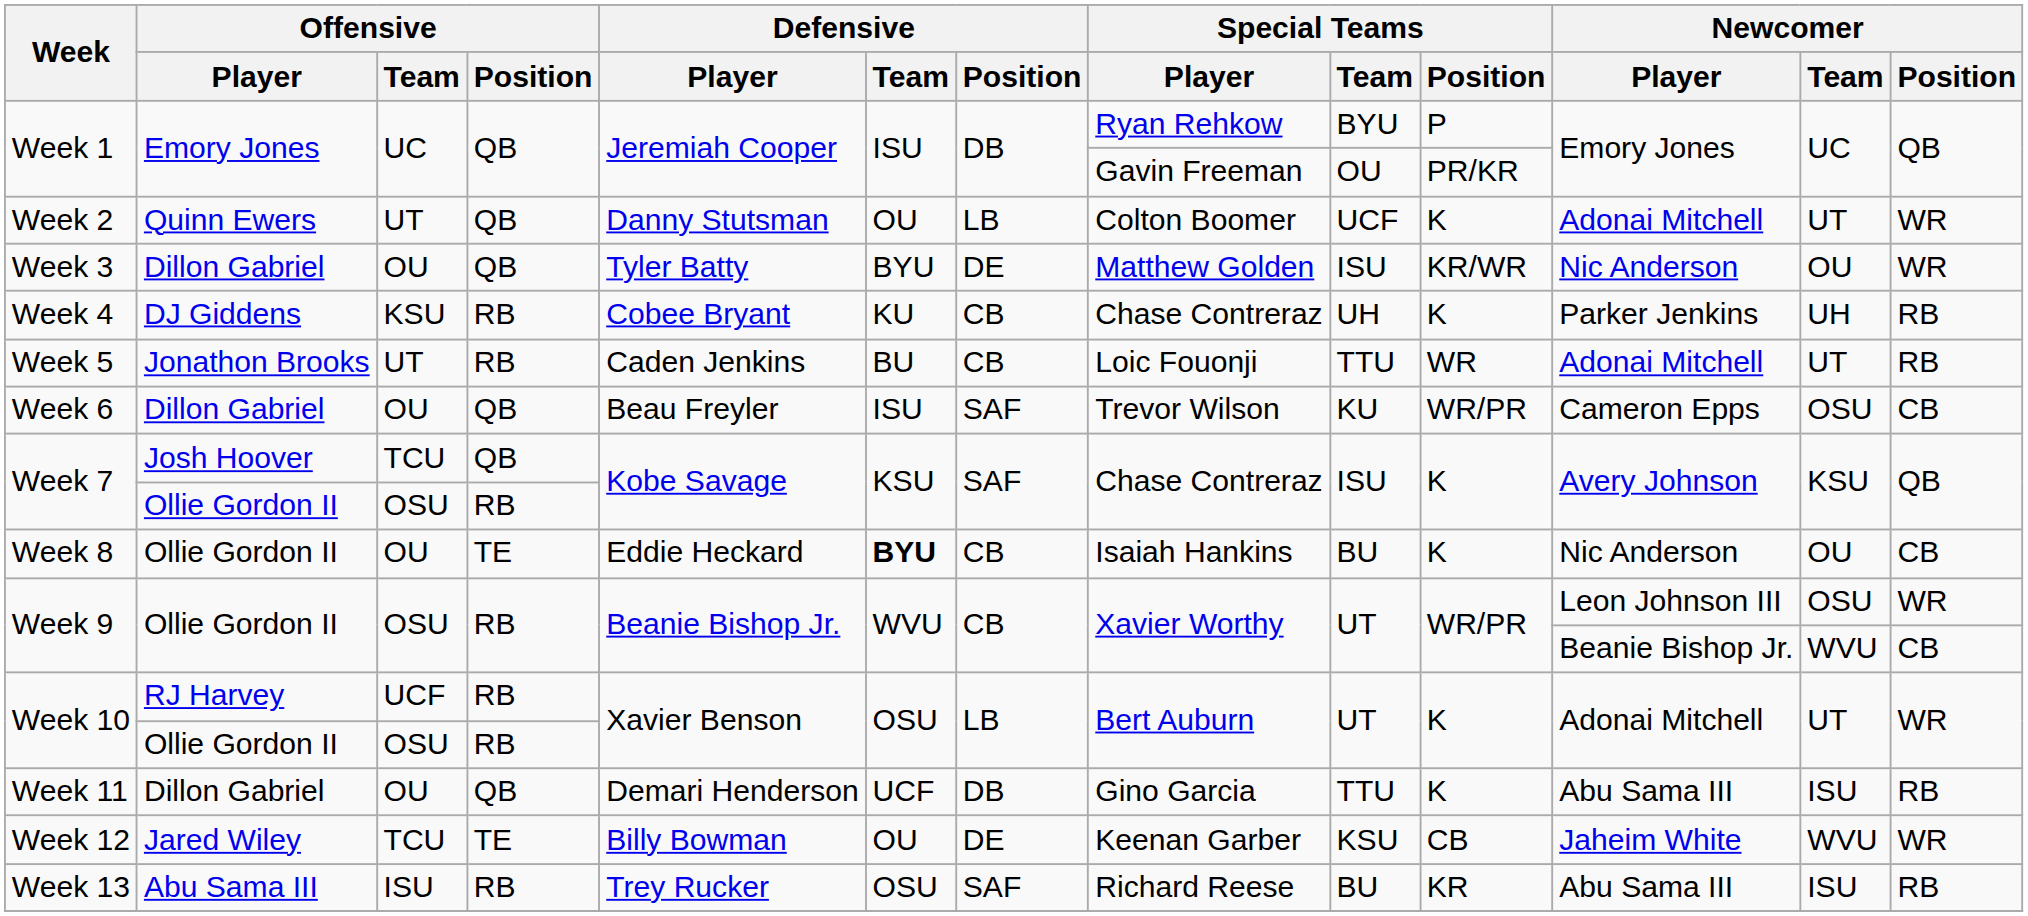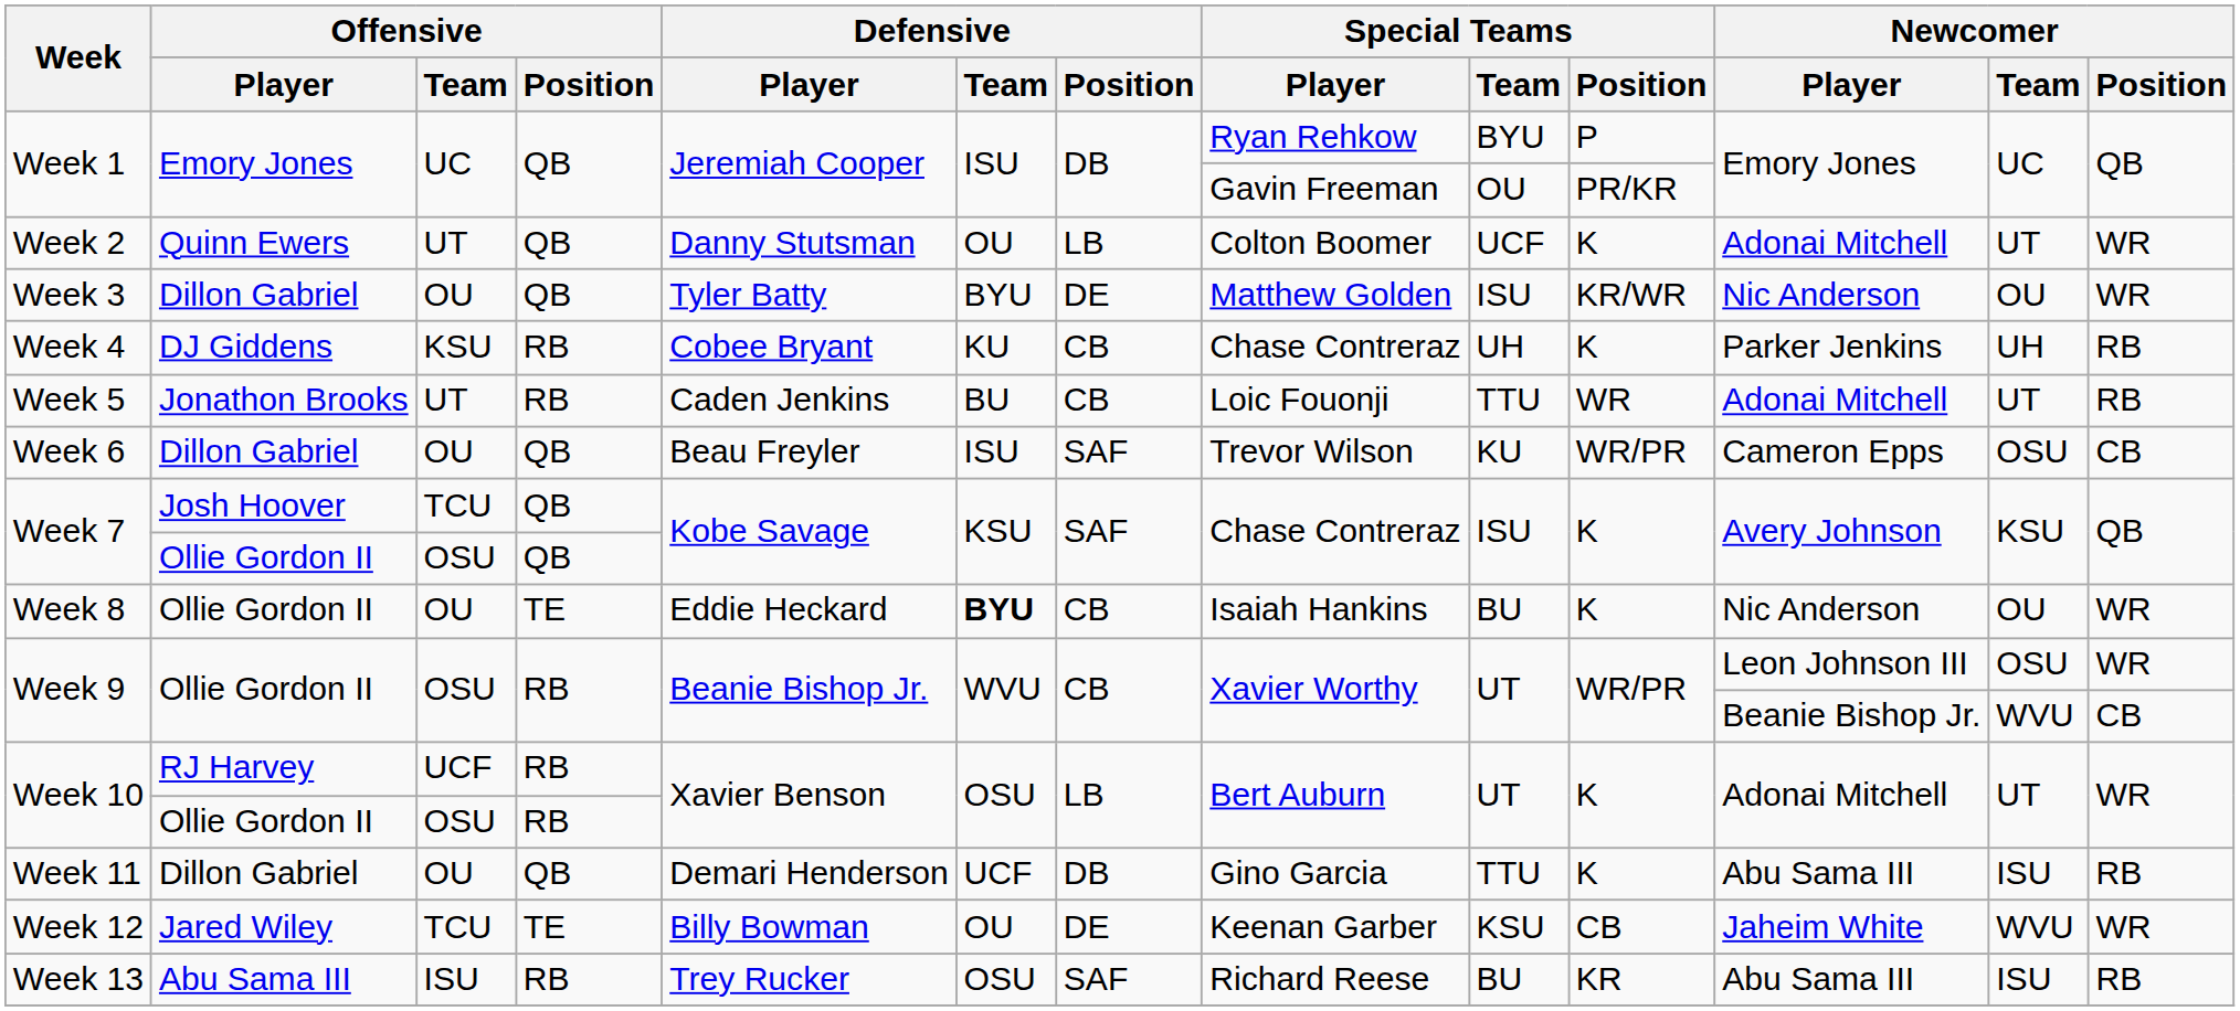 <table class="wikitable">
 <tr>
 <th rowspan="2">Week</th>
 <th colspan="3">Offensive</th>
 <th colspan="3">Defensive</th>
 <th colspan="3">Special Teams</th>
 <th colspan="3">Newcomer</th>
 </tr>
 <tr>
 <th>Player</th>
 <th>Team</th>
 <th>Position</th>
 <th>Player</th>
 <th>Team</th>
 <th>Position</th>
 <th>Player</th>
 <th>Team</th>
 <th>Position</th>
 <th>Player</th>
 <th>Team</th>
 <th>Position</th>
 </tr>
 <tr>
 <td rowspan="2">Week 1</td>
 <td rowspan="2"><a href='#'>Emory Jones</a></td>
 <td rowspan="2">UC</td>
 <td rowspan="2">QB</td>
 <td rowspan="2"><a href='#'>Jeremiah Cooper</a></td>
 <td rowspan="2">ISU</td>
 <td rowspan="2">DB</td>
 <td><a href='#'>Ryan Rehkow</a></td>
 <td>BYU</td>
 <td>P</td>
 <td rowspan="2">Emory Jones</td>
 <td rowspan="2">UC</td>
 <td rowspan="2">QB</td>
 </tr>
 <tr>
 <td>Gavin Freeman</td>
 <td>OU</td>
 <td>PR/KR</td>
 </tr>
 <tr>
 <td>Week 2</td>
 <td><a href='#'>Quinn Ewers</a></td>
 <td>UT</td>
 <td>QB</td>
 <td><a href='#'>Danny Stutsman</a></td>
 <td>OU</td>
 <td>LB</td>
 <td>Colton Boomer</td>
 <td>UCF</td>
 <td>K</td>
 <td><a href='#'>Adonai Mitchell</a></td>
 <td>UT</td>
 <td>WR</td>
 </tr>
 <tr>
 <td>Week 3</td>
 <td><a href='#'>Dillon Gabriel</a></td>
 <td>OU</td>
 <td>QB</td>
 <td><a href='#'>Tyler Batty</a></td>
 <td>BYU</td>
 <td>DE</td>
 <td><a href='#'>Matthew Golden</a></td>
 <td>ISU</td>
 <td>KR/WR</td>
 <td><a href='#'>Nic Anderson</a></td>
 <td>OU</td>
 <td>WR</td>
 </tr>
 <tr>
 <td>Week 4</td>
 <td><a href='#'>DJ Giddens</a></td>
 <td>KSU</td>
 <td>RB</td>
 <td><a href='#'>Cobee Bryant</a></td>
 <td>KU</td>
 <td>CB</td>
 <td>Chase Contreraz</td>
 <td>UH</td>
 <td>K</td>
 <td>Parker Jenkins</td>
 <td>UH</td>
 <td>RB</td>
 </tr>
 <tr>
 <td>Week 5</td>
 <td><a href='#'>Jonathon Brooks</a></td>
 <td>UT</td>
 <td>RB</td>
 <td>Caden Jenkins</td>
 <td>BU</td>
 <td>CB</td>
 <td>Loic Fouonji</td>
 <td>TTU</td>
 <td>WR</td>
 <td><a href='#'>Adonai Mitchell</a></td>
 <td>UT</td>
 <td>RB</td>
 </tr>
 <tr>
 <td>Week 6</td>
 <td><a href='#'>Dillon Gabriel</a></td>
 <td>OU</td>
 <td>QB</td>
 <td>Beau Freyler</td>
 <td>ISU</td>
 <td>SAF</td>
 <td>Trevor Wilson</td>
 <td>KU</td>
 <td>WR/PR</td>
 <td>Cameron Epps</td>
 <td>OSU</td>
 <td>CB</td>
 </tr>
 <tr>
 <td rowspan="2">Week 7</td>
 <td><a href='#'>Josh Hoover</a></td>
 <td>TCU</td>
 <td>QB</td>
 <td rowspan="2"><a href='#'>Kobe Savage</a></td>
 <td rowspan="2">KSU</td>
 <td rowspan="2">SAF</td>
 <td rowspan="2">Chase Contreraz</td>
 <td rowspan="2">ISU</td>
 <td rowspan="2">K</td>
 <td rowspan="2"><a href='#'>Avery Johnson</a></td>
 <td rowspan="2">KSU</td>
 <td rowspan="2">QB</td>
 </tr>
 <tr>
 <td><a href='#'>Ollie Gordon II</a></td>
 <td>OSU</td>
-<td>RB</td>
+<td>QB</td>
 </tr>
 <tr>
 <td>Week 8</td>
 <td>Ollie Gordon II</td>
 <td>OU</td>
 <td>TE</td>
 <td>Eddie Heckard</td>
 <td><strong>BYU</strong></td>
 <td>CB</td>
 <td>Isaiah Hankins</td>
 <td>BU</td>
 <td>K</td>
 <td>Nic Anderson</td>
 <td>OU</td>
-<td>CB</td>
+<td>WR</td>
 </tr>
 <tr>
 <td rowspan="2">Week 9</td>
 <td rowspan="2">Ollie Gordon II</td>
 <td rowspan="2">OSU</td>
 <td rowspan="2">RB</td>
 <td rowspan="2"><a href='#'>Beanie Bishop Jr.</a></td>
 <td rowspan="2">WVU</td>
 <td rowspan="2">CB</td>
 <td rowspan="2"><a href='#'>Xavier Worthy</a></td>
 <td rowspan="2">UT</td>
 <td rowspan="2">WR/PR</td>
 <td>Leon Johnson III</td>
 <td>OSU</td>
 <td>WR</td>
 </tr>
 <tr>
 <td>Beanie Bishop Jr.</td>
 <td>WVU</td>
 <td>CB</td>
 </tr>
 <tr>
 <td rowspan="2">Week 10</td>
 <td><a href='#'>RJ Harvey</a></td>
 <td>UCF</td>
 <td>RB</td>
 <td rowspan="2">Xavier Benson</td>
 <td rowspan="2">OSU</td>
 <td rowspan="2">LB</td>
 <td rowspan="2"><a href='#'>Bert Auburn</a></td>
 <td rowspan="2">UT</td>
 <td rowspan="2">K</td>
 <td rowspan="2">Adonai Mitchell</td>
 <td rowspan="2">UT</td>
 <td rowspan="2">WR</td>
 </tr>
 <tr>
 <td>Ollie Gordon II</td>
 <td>OSU</td>
 <td>RB</td>
 </tr>
 <tr>
 <td>Week 11</td>
 <td>Dillon Gabriel</td>
 <td>OU</td>
 <td>QB</td>
 <td>Demari Henderson</td>
 <td>UCF</td>
 <td>DB</td>
 <td>Gino Garcia</td>
 <td>TTU</td>
 <td>K</td>
 <td>Abu Sama III</td>
 <td>ISU</td>
 <td>RB</td>
 </tr>
 <tr>
 <td>Week 12</td>
 <td><a href='#'>Jared Wiley</a></td>
 <td>TCU</td>
 <td>TE</td>
 <td><a href='#'>Billy Bowman</a></td>
 <td>OU</td>
 <td>DE</td>
 <td>Keenan Garber</td>
 <td>KSU</td>
 <td>CB</td>
 <td><a href='#'>Jaheim White</a></td>
 <td>WVU</td>
 <td>WR</td>
 </tr>
 <tr>
 <td>Week 13</td>
 <td><a href='#'>Abu Sama III</a></td>
 <td>ISU</td>
 <td>RB</td>
 <td><a href='#'>Trey Rucker</a></td>
 <td>OSU</td>
 <td>SAF</td>
 <td>Richard Reese</td>
 <td>BU</td>
 <td>KR</td>
 <td>Abu Sama III</td>
 <td>ISU</td>
 <td>RB</td>
 </tr>
 <tr>
 </tr>
 </table>
